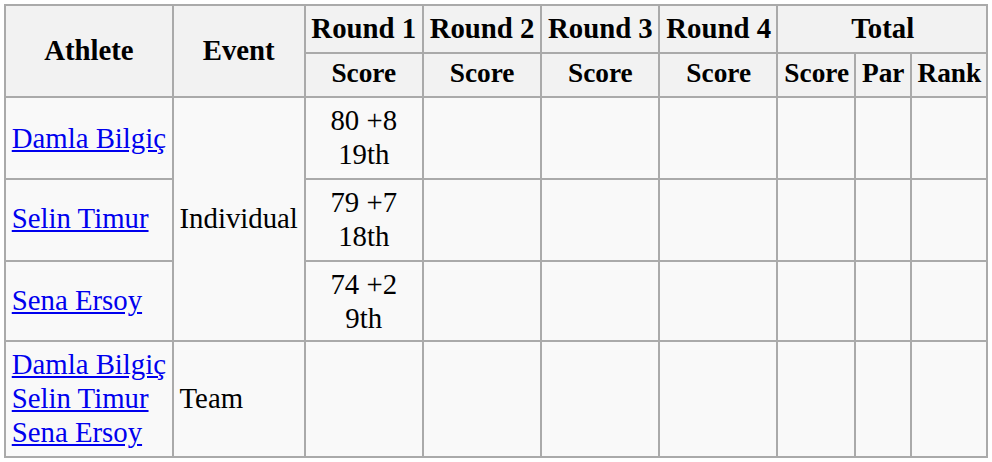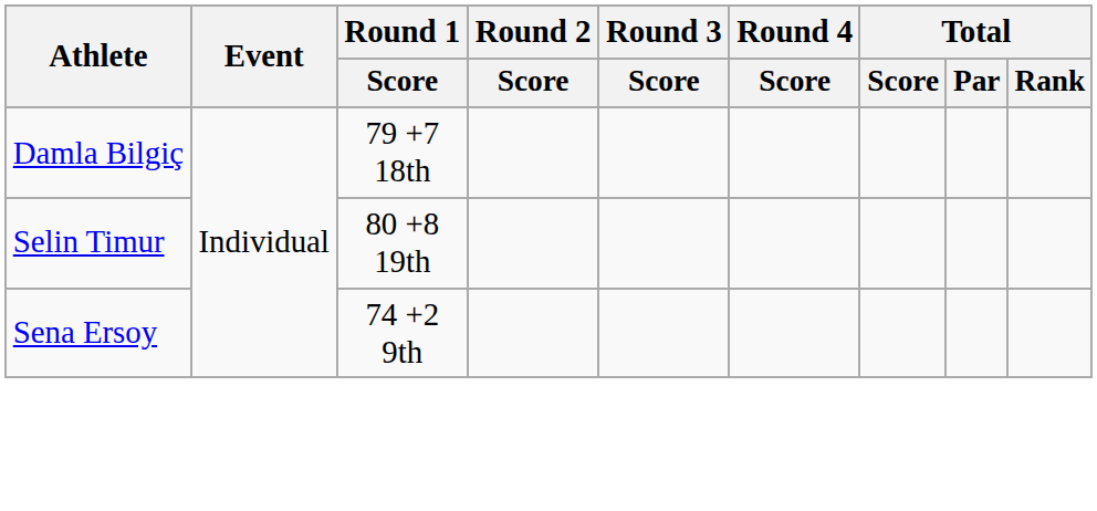 <table class=wikitable style=font-size:90%;text-align:center>
 <tr>
 <th rowspan=2>Athlete</th>
 <th rowspan=2>Event</th>
 <th>Round 1</th>
 <th>Round 2</th>
 <th>Round 3</th>
 <th>Round 4</th>
 <th colspan=3>Total</th>
 </tr>
 <tr style="font-size:95%">
 <th>Score</th>
 <th>Score</th>
 <th>Score</th>
 <th>Score</th>
 <th>Score</th>
 <th>Par</th>
 <th>Rank</th>
 </tr>
 <tr align=center>
 <td align=left><a href='#'>Damla Bilgiç</a></td>
 <td align=left rowspan=3>Individual</td>
-<td>80 +8<br>19th</td>
+<td>79 +7<br>18th</td>
 <td></td>
 <td></td>
 <td></td>
 <td></td>
 <td></td>
 <td></td>
 </tr>
 <tr align=center>
 <td align=left><a href='#'>Selin Timur</a></td>
-<td>79 +7<br>18th</td>
+<td>80 +8<br>19th</td>
 <td></td>
 <td></td>
 <td></td>
 <td></td>
 <td></td>
 <td></td>
 </tr>
 <tr align=center>
 <td align=left><a href='#'>Sena Ersoy</a></td>
 <td>74 +2<br>9th</td>
 <td></td>
 <td></td>
 <td></td>
 <td></td>
 <td></td>
 <td></td>
 </tr>
-<tr align=center>
-<td align=left><a href='#'>Damla Bilgiç</a><br><a href='#'>Selin Timur</a><br><a href='#'>Sena Ersoy</a></td>
-<td align=left>Team</td>
-<td></td>
-<td></td>
-<td></td>
-<td></td>
-<td></td>
-<td></td>
-<td></td>
-</tr>
 </table>
